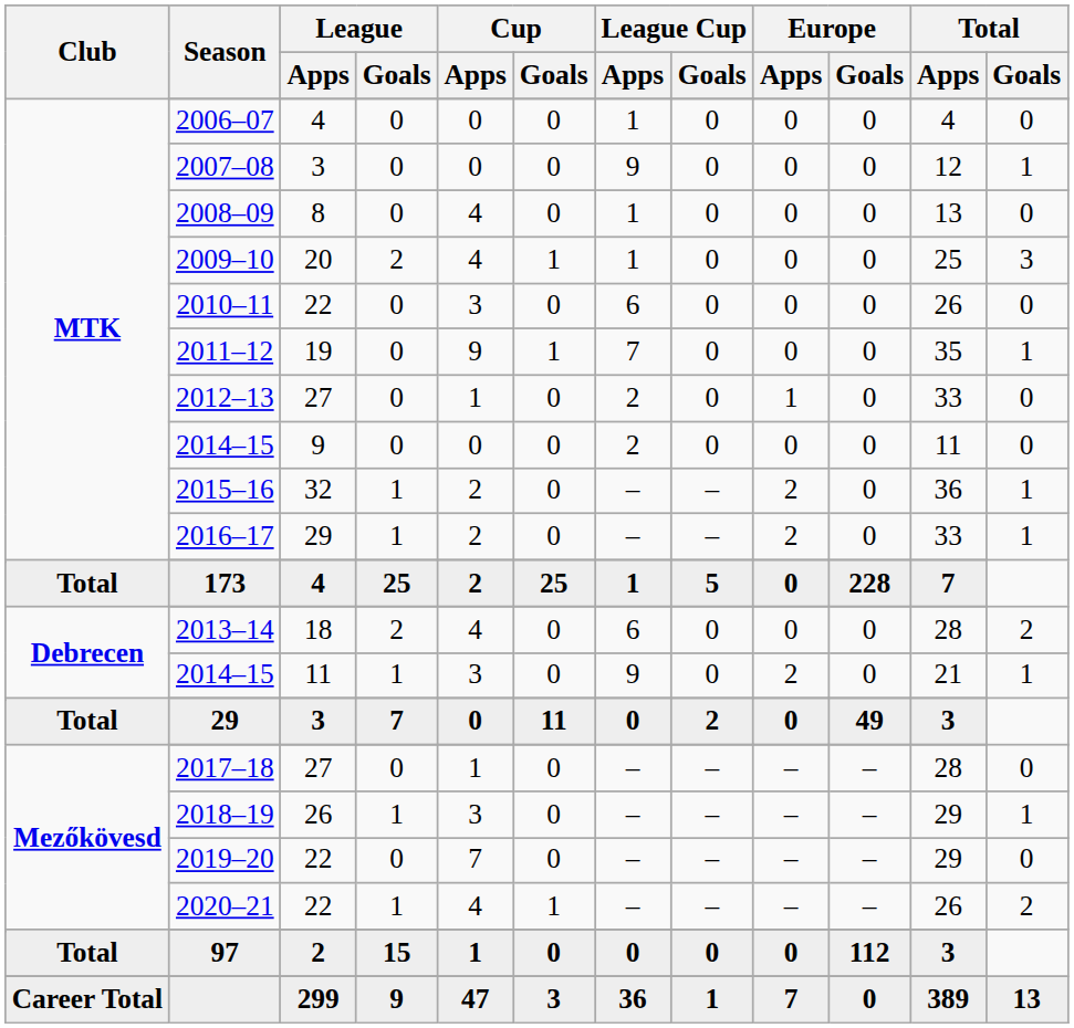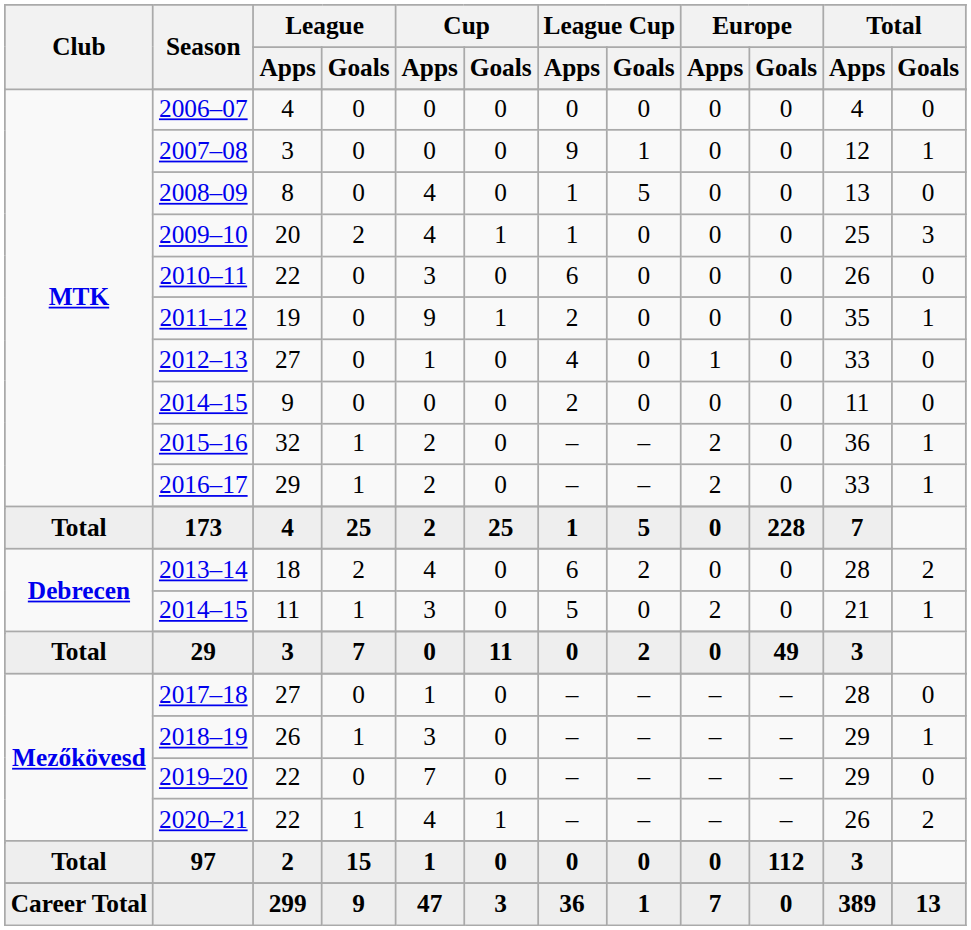 <table class="wikitable" style="font-size:90%; text-align: center;">
 <tr>
 <th rowspan="2">Club</th>
 <th rowspan="2">Season</th>
 <th colspan="2">League</th>
 <th colspan="2">Cup</th>
 <th colspan="2">League Cup</th>
 <th colspan="2">Europe</th>
 <th colspan="2">Total</th>
 </tr>
 <tr>
 <th>Apps</th>
 <th>Goals</th>
 <th>Apps</th>
 <th>Goals</th>
 <th>Apps</th>
 <th>Goals</th>
 <th>Apps</th>
 <th>Goals</th>
 <th>Apps</th>
 <th>Goals</th>
 </tr>
 <tr ||-||-||-|->
 <td rowspan="12" valign="center"><strong><a href='#'>MTK</a></strong></td>
 </tr>
 <tr>
 <td><a href='#'>2006–07</a></td>
 <td>4</td>
 <td>0</td>
 <td>0</td>
 <td>0</td>
-<td>1</td>
+<td>0</td>
 <td>0</td>
 <td>0</td>
 <td>0</td>
 <td>4</td>
 <td>0</td>
 </tr>
 <tr>
 <td><a href='#'>2007–08</a></td>
 <td>3</td>
 <td>0</td>
 <td>0</td>
 <td>0</td>
 <td>9</td>
-<td>0</td>
+<td>1</td>
 <td>0</td>
 <td>0</td>
 <td>12</td>
 <td>1</td>
 </tr>
 <tr>
 <td><a href='#'>2008–09</a></td>
 <td>8</td>
 <td>0</td>
 <td>4</td>
 <td>0</td>
 <td>1</td>
-<td>0</td>
+<td>5</td>
 <td>0</td>
 <td>0</td>
 <td>13</td>
 <td>0</td>
 </tr>
 <tr>
 <td><a href='#'>2009–10</a></td>
 <td>20</td>
 <td>2</td>
 <td>4</td>
 <td>1</td>
 <td>1</td>
 <td>0</td>
 <td>0</td>
 <td>0</td>
 <td>25</td>
 <td>3</td>
 </tr>
 <tr>
 <td><a href='#'>2010–11</a></td>
 <td>22</td>
 <td>0</td>
 <td>3</td>
 <td>0</td>
 <td>6</td>
 <td>0</td>
 <td>0</td>
 <td>0</td>
 <td>26</td>
 <td>0</td>
 </tr>
 <tr>
 <td><a href='#'>2011–12</a></td>
 <td>19</td>
 <td>0</td>
 <td>9</td>
 <td>1</td>
-<td>7</td>
+<td>2</td>
 <td>0</td>
 <td>0</td>
 <td>0</td>
 <td>35</td>
 <td>1</td>
 </tr>
 <tr>
 <td><a href='#'>2012–13</a></td>
 <td>27</td>
 <td>0</td>
 <td>1</td>
 <td>0</td>
-<td>2</td>
+<td>4</td>
 <td>0</td>
 <td>1</td>
 <td>0</td>
 <td>33</td>
 <td>0</td>
 </tr>
 <tr>
 <td><a href='#'>2014–15</a></td>
 <td>9</td>
 <td>0</td>
 <td>0</td>
 <td>0</td>
 <td>2</td>
 <td>0</td>
 <td>0</td>
 <td>0</td>
 <td>11</td>
 <td>0</td>
 </tr>
 <tr>
 <td><a href='#'>2015–16</a></td>
 <td>32</td>
 <td>1</td>
 <td>2</td>
 <td>0</td>
 <td>–</td>
 <td>–</td>
 <td>2</td>
 <td>0</td>
 <td>36</td>
 <td>1</td>
 </tr>
 <tr>
 <td><a href='#'>2016–17</a></td>
 <td>29</td>
 <td>1</td>
 <td>2</td>
 <td>0</td>
 <td>–</td>
 <td>–</td>
 <td>2</td>
 <td>0</td>
 <td>33</td>
 <td>1</td>
 </tr>
 <tr>
 </tr>
 <tr style="font-weight:bold; background-color:#eeeeee;">
 <td>Total</td>
 <td>173</td>
 <td>4</td>
 <td>25</td>
 <td>2</td>
 <td>25</td>
 <td>1</td>
 <td>5</td>
 <td>0</td>
 <td>228</td>
 <td>7</td>
 </tr>
 <tr>
 <td rowspan="4" valign="center"><strong><a href='#'>Debrecen</a></strong></td>
 </tr>
 <tr>
 <td><a href='#'>2013–14</a></td>
 <td>18</td>
 <td>2</td>
 <td>4</td>
 <td>0</td>
 <td>6</td>
-<td>0</td>
+<td>2</td>
 <td>0</td>
 <td>0</td>
 <td>28</td>
 <td>2</td>
 </tr>
 <tr>
 <td><a href='#'>2014–15</a></td>
 <td>11</td>
 <td>1</td>
 <td>3</td>
 <td>0</td>
-<td>9</td>
+<td>5</td>
 <td>0</td>
 <td>2</td>
 <td>0</td>
 <td>21</td>
 <td>1</td>
 </tr>
 <tr>
 </tr>
 <tr style="font-weight:bold; background-color:#eeeeee;">
 <td>Total</td>
 <td>29</td>
 <td>3</td>
 <td>7</td>
 <td>0</td>
 <td>11</td>
 <td>0</td>
 <td>2</td>
 <td>0</td>
 <td>49</td>
 <td>3</td>
 </tr>
 <tr>
 <td rowspan="6" valign="center"><strong><a href='#'>Mezőkövesd</a></strong></td>
 </tr>
 <tr>
 <td><a href='#'>2017–18</a></td>
 <td>27</td>
 <td>0</td>
 <td>1</td>
 <td>0</td>
 <td>–</td>
 <td>–</td>
 <td>–</td>
 <td>–</td>
 <td>28</td>
 <td>0</td>
 </tr>
 <tr>
 <td><a href='#'>2018–19</a></td>
 <td>26</td>
 <td>1</td>
 <td>3</td>
 <td>0</td>
 <td>–</td>
 <td>–</td>
 <td>–</td>
 <td>–</td>
 <td>29</td>
 <td>1</td>
 </tr>
 <tr>
 <td><a href='#'>2019–20</a></td>
 <td>22</td>
 <td>0</td>
 <td>7</td>
 <td>0</td>
 <td>–</td>
 <td>–</td>
 <td>–</td>
 <td>–</td>
 <td>29</td>
 <td>0</td>
 </tr>
 <tr>
 <td><a href='#'>2020–21</a></td>
 <td>22</td>
 <td>1</td>
 <td>4</td>
 <td>1</td>
 <td>–</td>
 <td>–</td>
 <td>–</td>
 <td>–</td>
 <td>26</td>
 <td>2</td>
 </tr>
 <tr>
 </tr>
 <tr style="font-weight:bold; background-color:#eeeeee;">
 <td>Total</td>
 <td>97</td>
 <td>2</td>
 <td>15</td>
 <td>1</td>
 <td>0</td>
 <td>0</td>
 <td>0</td>
 <td>0</td>
 <td>112</td>
 <td>3</td>
 </tr>
 <tr>
 </tr>
 <tr style="font-weight:bold; background-color:#eeeeee;">
 <td rowspan="2" valign="top"><strong>Career Total</strong></td>
 <td></td>
 <td><strong>299</strong></td>
 <td><strong>9</strong></td>
 <td><strong>47</strong></td>
 <td><strong>3</strong></td>
 <td><strong>36</strong></td>
 <td><strong>1</strong></td>
 <td><strong>7</strong></td>
 <td><strong>0</strong></td>
 <td><strong>389</strong></td>
 <td><strong>13</strong></td>
 </tr>
 </table>
